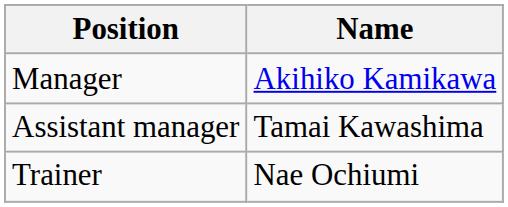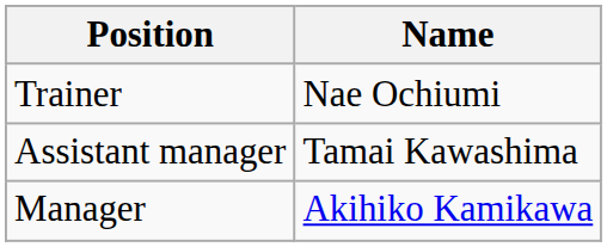 <table class="wikitable">
 <tr>
 <th>Position</th>
 <th>Name</th>
 </tr>
 <tr>
-<td>Manager</td>
-<td> <a href='#'>Akihiko Kamikawa</a></td>
+<td>Trainer</td>
+<td> Nae Ochiumi</td>
 </tr>
 <tr>
 <td>Assistant manager</td>
 <td> Tamai Kawashima</td>
 </tr>
 <tr>
-<td>Trainer</td>
-<td> Nae Ochiumi</td>
+<td>Manager</td>
+<td> <a href='#'>Akihiko Kamikawa</a></td>
 </tr>
 </table>
